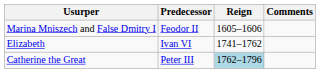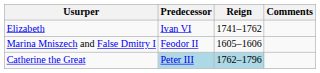 <table class="wikitable">
 <tr>
 <th>Usurper</th>
 <th>Predecessor</th>
 <th>Reign</th>
 <th>Comments</th>
 </tr>
 <tr>
+<td><a href='#'>Elizabeth</a></td>
+<td><a href='#'>Ivan VI</a></td>
+<td>1741–1762</td>
+<td></td>
+</tr>
+<tr>
 <td><a href='#'>Marina Mniszech</a> and <a href='#'>False Dmitry I</a></td>
 <td><a href='#'>Feodor II</a></td>
 <td>1605–1606</td>
 <td></td>
 </tr>
 <tr>
-<td><a href='#'>Elizabeth</a></td>
-<td><a href='#'>Ivan VI</a></td>
-<td>1741–1762</td>
-<td></td>
-</tr>
-<tr>
 <td><a href='#'>Catherine the Great</a></td>
-<td><a href='#'>Peter III</a></td>
+<td style="background: lightblue;"><a href='#'>Peter III</a></td>
 <td style="background: lightblue;">1762–1796</td>
 <td></td>
 </tr>
 </table>
